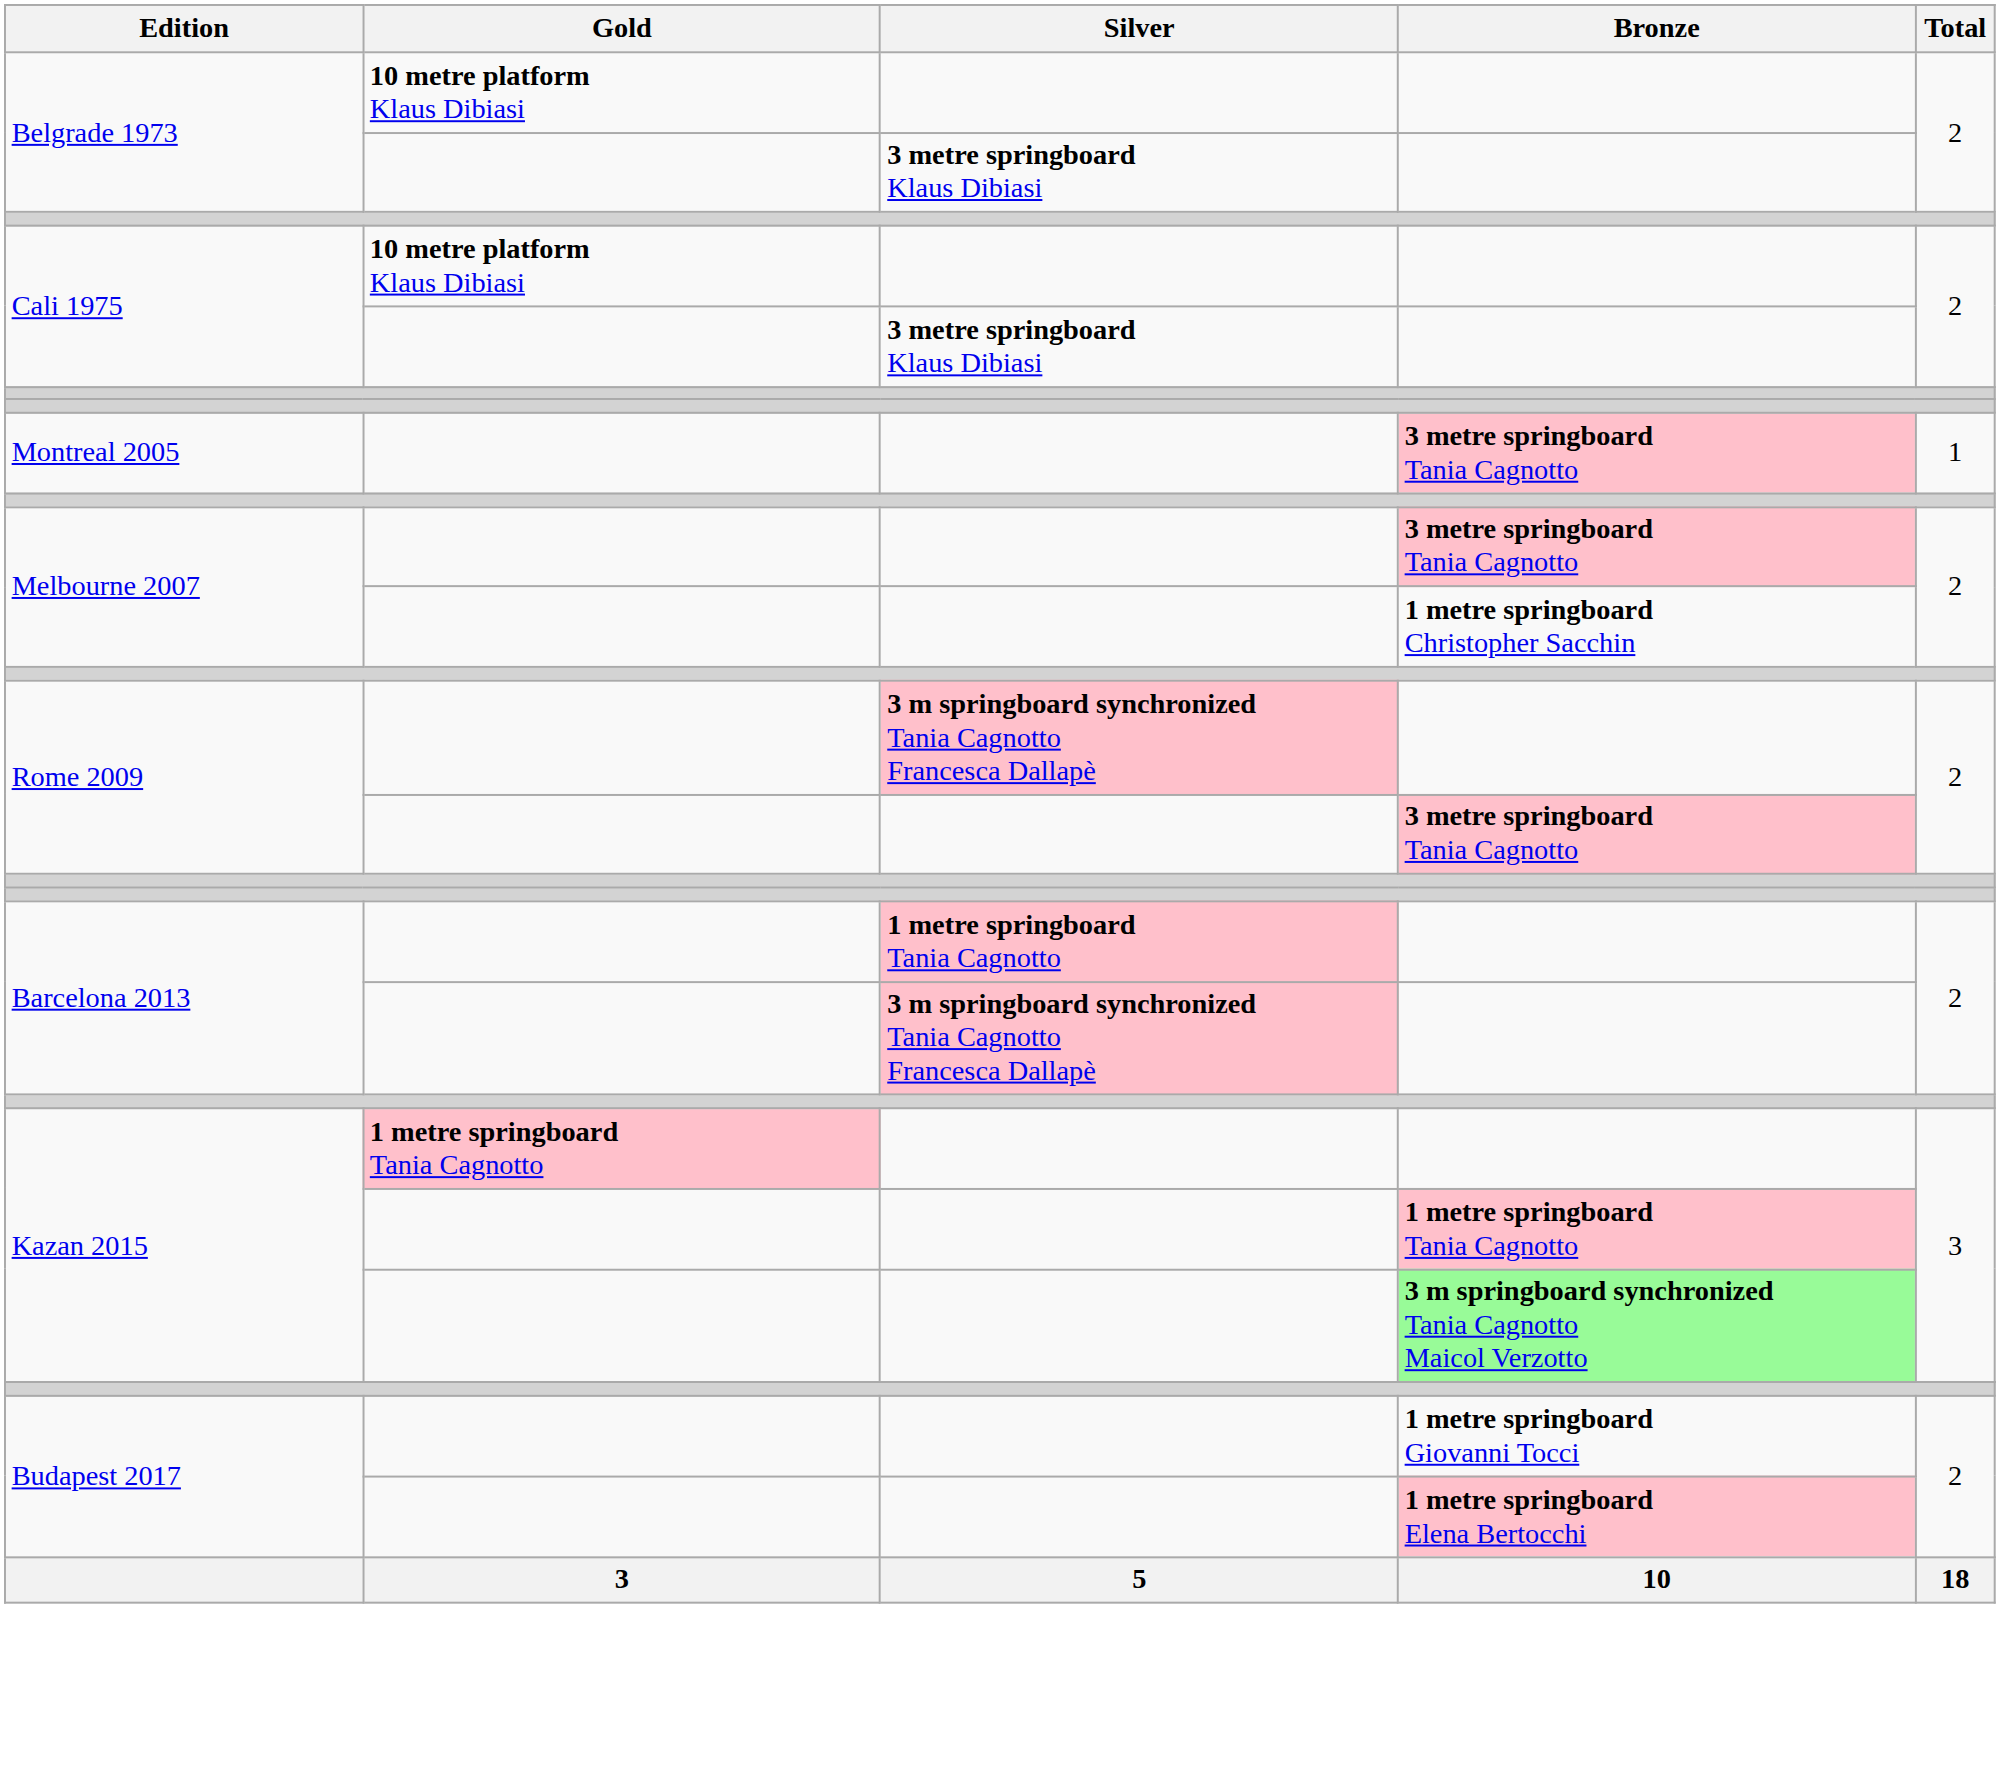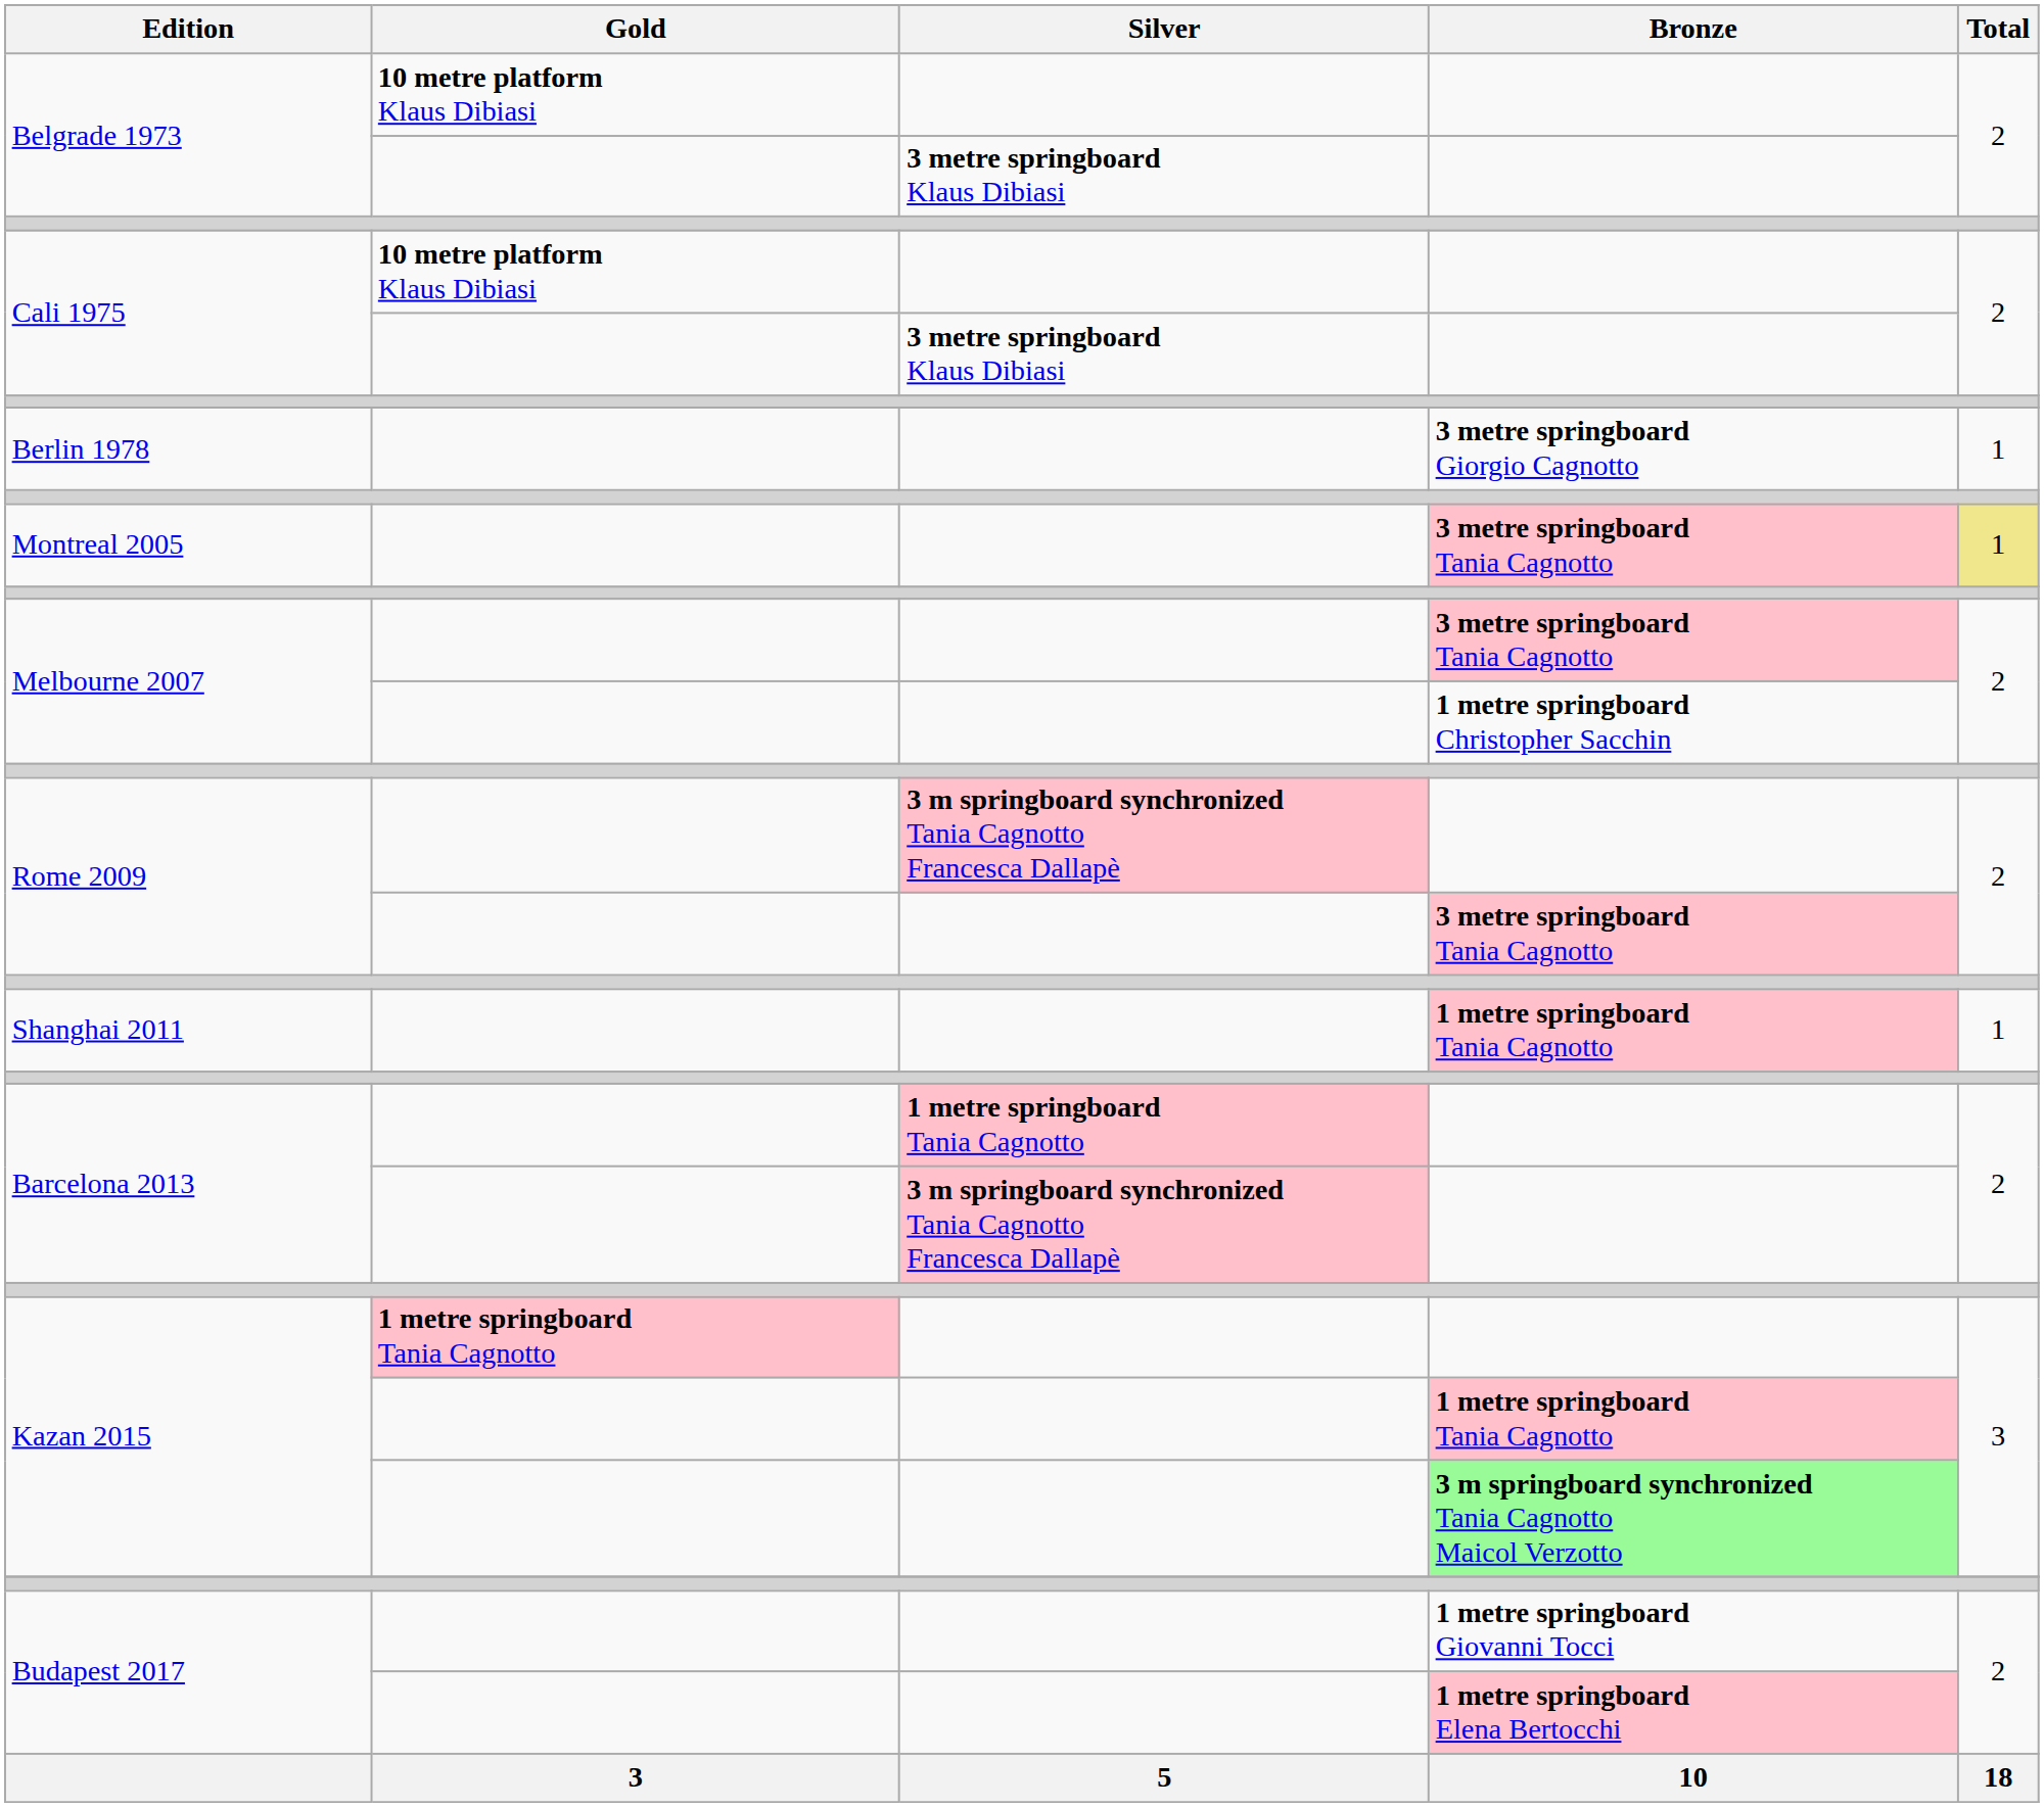 <table class="wikitable" width=80% style="font-size:90%; text-align:left;">
 <tr>
 <th width=18%>Edition</th>
 <th width=26%> Gold</th>
 <th width=26%> Silver</th>
 <th width=26%> Bronze</th>
 <th width=4%>Total</th>
 </tr>
 <tr>
 <td rowspan=2 align=left> <a href='#'>Belgrade 1973</a></td>
 <td><strong>10 metre platform</strong><br><a href='#'>Klaus Dibiasi</a></td>
 <td></td>
 <td></td>
 <td rowspan=2 align=center>2</td>
 </tr>
 <tr>
 <td></td>
 <td><strong>3 metre springboard</strong><br><a href='#'>Klaus Dibiasi</a></td>
 <td></td>
 </tr>
 <tr bgcolor=lightgrey>
 <td colspan=5></td>
 </tr>
 <tr>
 <td rowspan=2 align=left> <a href='#'>Cali 1975</a></td>
 <td><strong>10 metre platform</strong><br><a href='#'>Klaus Dibiasi</a></td>
 <td></td>
 <td></td>
 <td rowspan=2 align=center>2</td>
 </tr>
 <tr>
 <td></td>
 <td><strong>3 metre springboard</strong><br><a href='#'>Klaus Dibiasi</a></td>
 <td></td>
 </tr>
 <tr bgcolor=lightgrey>
 <td colspan=5></td>
 </tr>
+<tr>
+<td rowspan=1 align=left> <a href='#'>Berlin 1978</a></td>
+<td></td>
+<td></td>
+<td><strong>3 metre springboard</strong><br><a href='#'>Giorgio Cagnotto</a></td>
+<td rowspan=1 align=center>1</td>
+</tr>
 <tr bgcolor=lightgrey>
 <td colspan=5></td>
 </tr>
 <tr>
 <td rowspan=1 align=left> <a href='#'>Montreal 2005</a></td>
 <td></td>
 <td></td>
 <td bgcolor=pink><strong>3 metre springboard</strong><br><a href='#'>Tania Cagnotto</a></td>
-<td rowspan=1 align=center>1</td>
+<td rowspan=1 align=center style="background: khaki;">1</td>
 </tr>
 <tr bgcolor=lightgrey>
 <td colspan=5></td>
 </tr>
 <tr>
 <td rowspan=2 align=left> <a href='#'>Melbourne 2007</a></td>
 <td></td>
 <td></td>
 <td bgcolor=pink><strong>3 metre springboard</strong><br><a href='#'>Tania Cagnotto</a></td>
 <td rowspan=2 align=center>2</td>
 </tr>
 <tr>
 <td></td>
 <td></td>
 <td><strong>1 metre springboard</strong><br><a href='#'>Christopher Sacchin</a></td>
 </tr>
 <tr bgcolor=lightgrey>
 <td colspan=5></td>
 </tr>
 <tr>
 <td rowspan=2 align=left> <a href='#'>Rome 2009</a></td>
 <td></td>
 <td bgcolor=pink><strong>3 m springboard synchronized</strong><br><a href='#'>Tania Cagnotto</a><br><a href='#'>Francesca Dallapè</a></td>
 <td></td>
 <td rowspan=2 align=center>2</td>
 </tr>
 <tr>
 <td></td>
 <td></td>
 <td bgcolor=pink><strong>3 metre springboard</strong><br><a href='#'>Tania Cagnotto</a></td>
 </tr>
 <tr bgcolor=lightgrey>
 <td colspan=5></td>
+</tr>
+<tr>
+<td rowspan=1 align=left> <a href='#'>Shanghai 2011</a></td>
+<td></td>
+<td></td>
+<td bgcolor=pink><strong>1 metre springboard</strong><br><a href='#'>Tania Cagnotto</a></td>
+<td rowspan=1 align=center>1</td>
 </tr>
 <tr bgcolor=lightgrey>
 <td colspan=5></td>
 </tr>
 <tr>
 <td rowspan=2 align=left> <a href='#'>Barcelona 2013</a></td>
 <td></td>
 <td bgcolor=pink><strong>1 metre springboard</strong><br><a href='#'>Tania Cagnotto</a></td>
 <td></td>
 <td rowspan=2 align=center>2</td>
 </tr>
 <tr>
 <td></td>
 <td bgcolor=pink><strong>3 m springboard synchronized</strong><br><a href='#'>Tania Cagnotto</a><br><a href='#'>Francesca Dallapè</a></td>
 <td></td>
 </tr>
 <tr bgcolor=lightgrey>
 <td colspan=5></td>
 </tr>
 <tr>
 <td rowspan=3 align=left> <a href='#'>Kazan 2015</a></td>
 <td bgcolor=pink><strong>1 metre springboard</strong><br><a href='#'>Tania Cagnotto</a></td>
 <td></td>
 <td></td>
 <td rowspan=3 align=center>3</td>
 </tr>
 <tr>
 <td></td>
 <td></td>
 <td bgcolor=pink><strong>1 metre springboard</strong><br><a href='#'>Tania Cagnotto</a></td>
 </tr>
 <tr>
 <td></td>
 <td></td>
 <td bgcolor=palegreen><strong>3 m springboard synchronized</strong><br><a href='#'>Tania Cagnotto</a><br><a href='#'>Maicol Verzotto</a></td>
 </tr>
 <tr>
 </tr>
 <tr bgcolor=lightgrey>
 <td colspan=5></td>
 </tr>
 <tr>
 <td rowspan=2 align=left> <a href='#'>Budapest 2017</a></td>
 <td></td>
 <td></td>
 <td><strong>1 metre springboard</strong><br><a href='#'>Giovanni Tocci</a></td>
 <td rowspan=2 align=center>2</td>
 </tr>
 <tr>
 <td></td>
 <td></td>
 <td bgcolor=pink><strong>1 metre springboard</strong><br><a href='#'>Elena Bertocchi</a></td>
 </tr>
 <tr>
 <th></th>
 <th>3</th>
 <th>5</th>
 <th>10</th>
 <th>18</th>
 </tr>
 </table>
